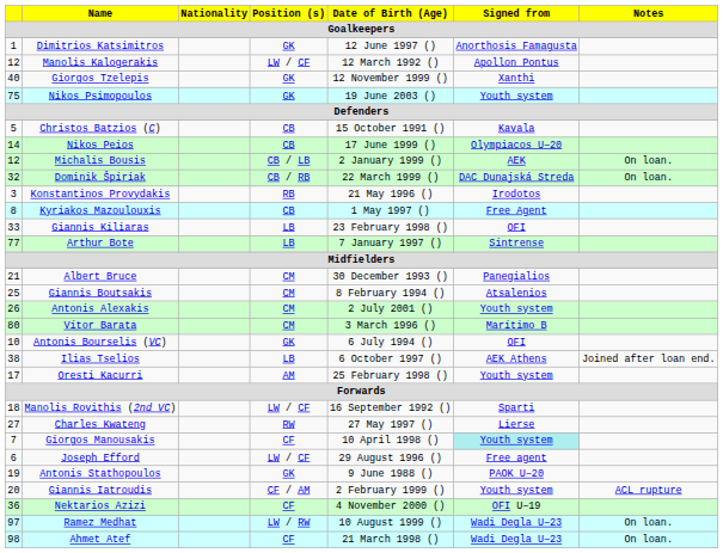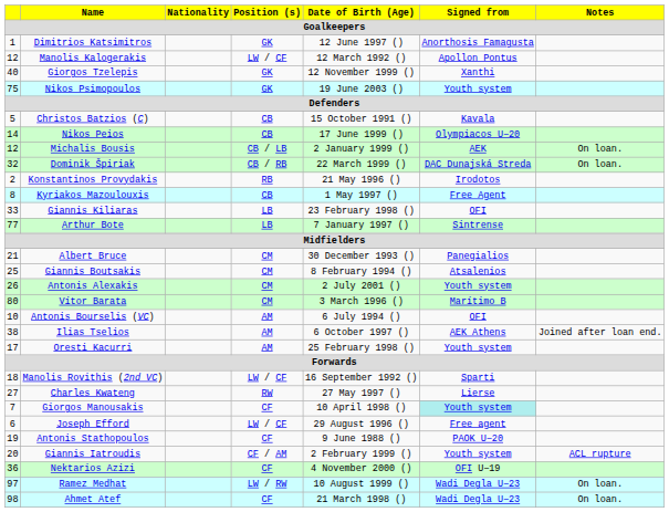 <table class="wikitable" style="text-align:center;">
 <tr>
 <th style="background:yellow; color:black;"></th>
 <th style="background:yellow; color:black;">Name</th>
 <th style="background:yellow; color:black;">Nationality</th>
 <th style="background:yellow; color:black;">Position (s)</th>
 <th style="background:yellow; color:black;">Date of Birth (Age)</th>
 <th style="background:yellow; color:black;">Signed from</th>
 <th style="background:yellow; color:black;">Notes</th>
 </tr>
 <tr>
 <th colspan="7" style="background:#dcdcdc;">Goalkeepers</th>
 </tr>
 <tr>
 <td>1</td>
 <td><a href='#'>Dimitrios Katsimitros</a></td>
 <td></td>
 <td><a href='#'>GK</a></td>
 <td>12 June 1997 ()</td>
 <td> <a href='#'>Anorthosis Famagusta</a></td>
 <td></td>
 </tr>
 <tr>
 <td>12</td>
 <td><a href='#'>Manolis Kalogerakis</a></td>
 <td></td>
 <td><a href='#'>LW</a> / <a href='#'>CF</a></td>
 <td>12 March 1992 ()</td>
 <td> <a href='#'>Apollon Pontus</a></td>
 <td></td>
 </tr>
 <tr>
 <td>40</td>
 <td><a href='#'>Giorgos Tzelepis</a></td>
 <td></td>
 <td><a href='#'>GK</a></td>
 <td>12 November 1999 ()</td>
 <td> <a href='#'>Xanthi</a></td>
 <td></td>
 </tr>
 <tr>
 <th style="background:#CCFFFF; font-weight: normal;">75</th>
 <th style="background:#CCFFFF; font-weight: normal;"><a href='#'>Nikos Psimopoulos</a></th>
 <th style="background:#CCFFFF; font-weight: normal;"></th>
 <th style="background:#CCFFFF; font-weight: normal;"><a href='#'>GK</a></th>
 <th style="background:#CCFFFF; font-weight: normal;">19 June 2003 ()</th>
 <th style="background:#CCFFFF; font-weight: normal;"><a href='#'>Youth system</a></th>
 <th style="background:#CCFFFF; font-weight: normal;"></th>
 </tr>
 <tr>
 <th colspan="7" style="background:#dcdcdc; text-align:center;">Defenders</th>
 </tr>
 <tr>
 <td>5</td>
 <td><a href='#'>Christos Batzios</a> (<em><a href='#'>C</a></em>)</td>
 <td></td>
 <td><a href='#'>CB</a></td>
 <td>15 October 1991 ()</td>
 <td> <a href='#'>Kavala</a></td>
 <td></td>
 </tr>
 <tr>
 <th style="background:#CCFFCC; font-weight: normal;">14</th>
 <th style="background:#CCFFCC; font-weight: normal;"><a href='#'>Nikos Peios</a></th>
 <th style="background:#CCFFCC; font-weight: normal;"></th>
 <th style="background:#CCFFCC; font-weight: normal;"><a href='#'>CB</a></th>
 <th style="background:#CCFFCC; font-weight: normal;">17 June 1999 ()</th>
 <th style="background:#CCFFCC; font-weight: normal;"> <a href='#'>Olympiacos U−20</a></th>
 <th style="background:#CCFFCC; font-weight: normal;"></th>
 </tr>
 <tr>
 <th style="background:#CCFFCC; font-weight: normal;">12</th>
 <th style="background:#CCFFCC; font-weight: normal;"><a href='#'>Michalis Bousis</a></th>
 <th style="background:#CCFFCC; font-weight: normal;"></th>
 <th style="background:#CCFFCC; font-weight: normal;"><a href='#'>CB</a> / <a href='#'>LB</a></th>
 <th style="background:#CCFFCC; font-weight: normal;">2 January 1999 ()</th>
 <th style="background:#CCFFCC; font-weight: normal;"> <a href='#'>AEK</a></th>
 <th style="background:#CCFFCC; font-weight: normal;">On loan.</th>
 </tr>
 <tr>
 <th style="background:#CCFFCC; font-weight: normal;">32</th>
 <th style="background:#CCFFCC; font-weight: normal;"><a href='#'>Dominik Špiriak</a></th>
 <th style="background:#CCFFCC; font-weight: normal;"></th>
 <th style="background:#CCFFCC; font-weight: normal;"><a href='#'>CB</a> / <a href='#'>RB</a></th>
 <th style="background:#CCFFCC; font-weight: normal;">22 March 1999 ()</th>
 <th style="background:#CCFFCC; font-weight: normal;"> <a href='#'>DAC Dunajská Streda</a></th>
 <th style="background:#CCFFCC; font-weight: normal;">On loan.</th>
 </tr>
 <tr>
-<td>3</td>
+<td>2</td>
 <td><a href='#'>Konstantinos Provydakis</a></td>
 <td></td>
 <td><a href='#'>RB</a></td>
 <td>21 May 1996 ()</td>
 <td> <a href='#'>Irodotos</a></td>
 <td></td>
 </tr>
 <tr>
 <th style="background:#CCFFFF; font-weight: normal;">8</th>
 <th style="background:#CCFFFF; font-weight: normal;"><a href='#'>Kyriakos Mazoulouxis</a></th>
 <th style="background:#CCFFFF; font-weight: normal;"></th>
 <th style="background:#CCFFFF; font-weight: normal;"><a href='#'>CB</a></th>
 <th style="background:#CCFFFF; font-weight: normal;">1 May 1997 ()</th>
 <th style="background:#CCFFFF; font-weight: normal;"><a href='#'>Free Agent</a></th>
 <th style="background:#CCFFFF; font-weight: normal;"></th>
 </tr>
 <tr>
 <td>33</td>
 <td><a href='#'>Giannis Kiliaras</a></td>
 <td></td>
 <td><a href='#'>LB</a></td>
 <td>23 February 1998 ()</td>
 <td> <a href='#'>OFI</a></td>
 <td></td>
 </tr>
 <tr>
 <th style="background:#CCFFCC; font-weight: normal;">77</th>
 <th style="background:#CCFFCC; font-weight: normal;"><a href='#'>Arthur Bote</a></th>
 <th style="background:#CCFFCC; font-weight: normal;"></th>
 <th style="background:#CCFFCC; font-weight: normal;"><a href='#'>LB</a></th>
 <th style="background:#CCFFCC; font-weight: normal;">7 January 1997 ()</th>
 <th style="background:#CCFFCC; font-weight: normal;"> <a href='#'>Sintrense</a></th>
 <th style="background:#CCFFCC; font-weight: normal;"></th>
 </tr>
 <tr>
 <th colspan="7" style="background:#dcdcdc; text-align:center;">Midfielders</th>
 </tr>
 <tr>
 <td>21</td>
 <td><a href='#'>Albert Bruce</a></td>
 <td></td>
 <td><a href='#'>CM</a></td>
 <td>30 December 1993 ()</td>
 <td> <a href='#'>Panegialios</a></td>
 <td></td>
 </tr>
 <tr>
 <td>25</td>
 <td><a href='#'>Giannis Boutsakis</a></td>
 <td></td>
 <td><a href='#'>CM</a></td>
 <td>8 February 1994 ()</td>
 <td> <a href='#'>Atsalenios</a></td>
 <td></td>
 </tr>
 <tr>
 <th style="background:#CCFFCC; font-weight: normal;">26</th>
 <th style="background:#CCFFCC; font-weight: normal;"><a href='#'>Antonis Alexakis</a></th>
 <th style="background:#CCFFCC; font-weight: normal;"></th>
 <th style="background:#CCFFCC; font-weight: normal;"><a href='#'>CM</a></th>
 <th style="background:#CCFFCC; font-weight: normal;">2 July 2001 ()</th>
 <th style="background:#CCFFCC; font-weight: normal;"><a href='#'>Youth system</a></th>
 <th style="background:#CCFFCC; font-weight: normal;"></th>
 </tr>
 <tr>
 <th style="background:#CCFFCC; font-weight: normal;">80</th>
 <th style="background:#CCFFCC; font-weight: normal;"><a href='#'>Vítor Barata</a></th>
 <th style="background:#CCFFCC; font-weight: normal;"></th>
 <th style="background:#CCFFCC; font-weight: normal;"><a href='#'>CM</a></th>
 <th style="background:#CCFFCC; font-weight: normal;">3 March 1996 ()</th>
 <th style="background:#CCFFCC; font-weight: normal;"> <a href='#'>Marítimo B</a></th>
 <th style="background:#CCFFCC; font-weight: normal;"></th>
 </tr>
 <tr>
 <td>10</td>
 <td><a href='#'>Antonis Bourselis</a> (<em><a href='#'>VC</a></em>)</td>
 <td></td>
-<td><a href='#'>GK</a></td>
+<td><a href='#'>AM</a></td>
 <td>6 July 1994 ()</td>
 <td> <a href='#'>OFI</a></td>
 <td></td>
 </tr>
 <tr>
 <td>38</td>
 <td><a href='#'>Ilias Tselios</a></td>
 <td></td>
-<td><a href='#'>LB</a></td>
+<td><a href='#'>AM</a></td>
 <td>6 October 1997 ()</td>
 <td> <a href='#'>AEK Athens</a></td>
 <td>Joined after loan end.</td>
 </tr>
 <tr>
 <td>17</td>
 <td><a href='#'>Oresti Kacurri</a></td>
 <td></td>
 <td><a href='#'>AM</a></td>
 <td>25 February 1998 ()</td>
 <td><a href='#'>Youth system</a></td>
 <td></td>
 </tr>
 <tr>
 <th colspan="7" style="background:#dcdcdc; text-align:center;">Forwards</th>
 </tr>
 <tr>
 <td>18</td>
 <td><a href='#'>Manolis Rovithis</a> (<em><a href='#'>2nd VC</a></em>)</td>
 <td></td>
 <td><a href='#'>LW</a> / <a href='#'>CF</a></td>
 <td>16 September 1992 ()</td>
 <td> <a href='#'>Sparti</a></td>
 <td></td>
 </tr>
 <tr>
 <td>27</td>
 <td><a href='#'>Charles Kwateng</a></td>
 <td> </td>
 <td><a href='#'>RW</a></td>
 <td>27 May 1997 ()</td>
 <td> <a href='#'>Lierse</a></td>
 <td></td>
 </tr>
 <tr>
 <td>7</td>
 <td><a href='#'>Giorgos Manousakis</a></td>
 <td></td>
 <td><a href='#'>CF</a></td>
 <td>10 April 1998 ()</td>
 <td style="background: paleturquoise;"><a href='#'>Youth system</a></td>
 <td></td>
 </tr>
 <tr>
 <td>6</td>
 <td><a href='#'>Joseph Efford</a></td>
 <td></td>
 <td><a href='#'>LW</a> / <a href='#'>CF</a></td>
 <td>29 August 1996 ()</td>
 <td><a href='#'>Free agent</a></td>
 <td></td>
 </tr>
 <tr>
 <td>19</td>
 <td><a href='#'>Antonis Stathopoulos</a></td>
 <td></td>
-<td><a href='#'>GK</a></td>
+<td><a href='#'>CF</a></td>
 <td>9 June 1988 ()</td>
 <td> <a href='#'>PAOK U−20</a></td>
 <td></td>
 </tr>
 <tr>
 <td>20</td>
 <td><a href='#'>Giannis Iatroudis</a></td>
 <td></td>
 <td><a href='#'>CF</a> / <a href='#'>AM</a></td>
 <td>2 February 1999 ()</td>
 <td><a href='#'>Youth system</a></td>
 <td><a href='#'>ACL rupture</a> </td>
 </tr>
 <tr>
 <th style="background:#CCFFCC; font-weight: normal;">36</th>
 <th style="background:#CCFFCC; font-weight: normal;"><a href='#'>Nektarios Azizi</a></th>
 <th style="background:#CCFFCC; font-weight: normal;"></th>
 <th style="background:#CCFFCC; font-weight: normal;"><a href='#'>CF</a></th>
 <th style="background:#CCFFCC; font-weight: normal;">4 November 2000 ()</th>
 <th style="background:#CCFFCC; font-weight: normal;"> <a href='#'>OFI</a> U−19</th>
 <th style="background:#CCFFCC; font-weight: normal;"></th>
 </tr>
 <tr>
 <th style="background:#CCFFFF; font-weight: normal;">97</th>
 <th style="background:#CCFFFF; font-weight: normal;"><a href='#'>Ramez Medhat</a></th>
 <th style="background:#CCFFFF; font-weight: normal;"> </th>
 <th style="background:#CCFFFF; font-weight: normal;"><a href='#'>LW</a> / <a href='#'>RW</a></th>
 <th style="background:#CCFFFF; font-weight: normal;">10 August 1999 ()</th>
 <th style="background:#CCFFFF; font-weight: normal;"> <a href='#'>Wadi Degla U−23</a></th>
 <th style="background:#CCFFFF; font-weight: normal;">On loan.</th>
 </tr>
 <tr>
 <th style="background:#CCFFFF; font-weight: normal;">98</th>
 <th style="background:#CCFFFF; font-weight: normal;"><a href='#'>Ahmet Atef</a></th>
 <th style="background:#CCFFFF; font-weight: normal;"></th>
 <th style="background:#CCFFFF; font-weight: normal;"><a href='#'>CF</a></th>
 <th style="background:#CCFFFF; font-weight: normal;">21 March 1998 ()</th>
 <th style="background:#CCFFFF; font-weight: normal;"> <a href='#'>Wadi Degla U−23</a></th>
 <th style="background:#CCFFFF; font-weight: normal;">On loan.</th>
 </tr>
 </table>
